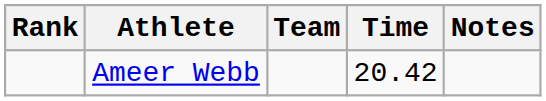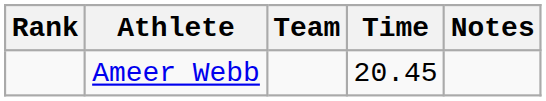 <table class="wikitable sortable">
 <tr>
 <th>Rank</th>
 <th>Athlete</th>
 <th>Team</th>
 <th>Time</th>
 <th>Notes</th>
 </tr>
 <tr>
 <td align=center></td>
 <td><a href='#'>Ameer Webb</a></td>
 <td></td>
-<td>20.42</td>
+<td>20.45</td>
 <td></td>
 </tr>
 </table>
